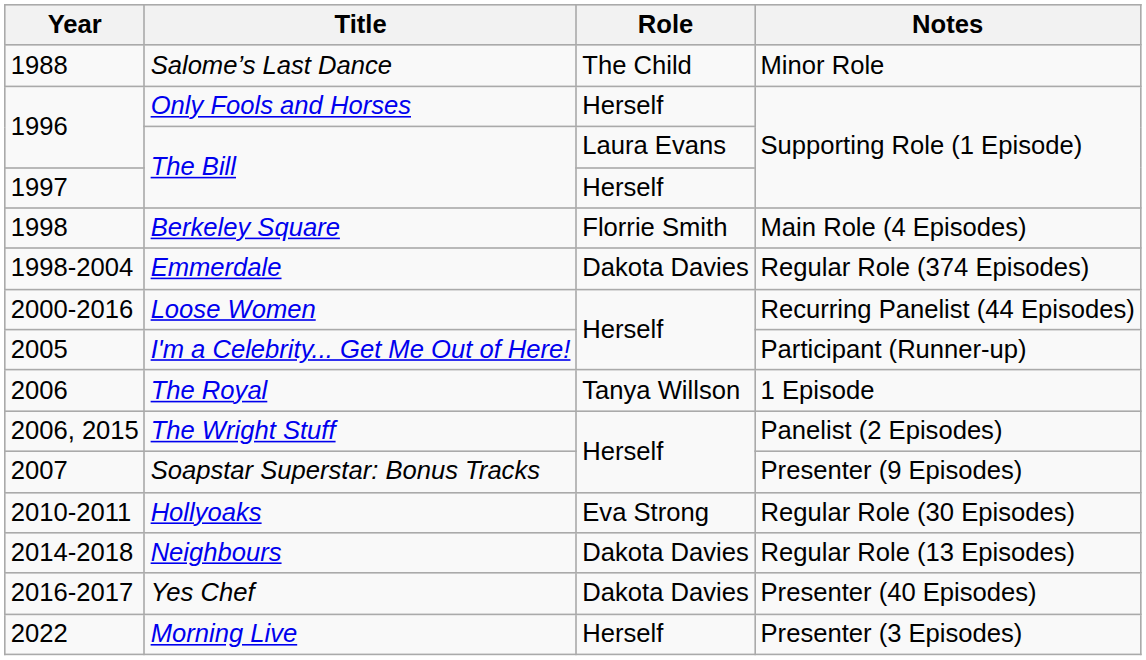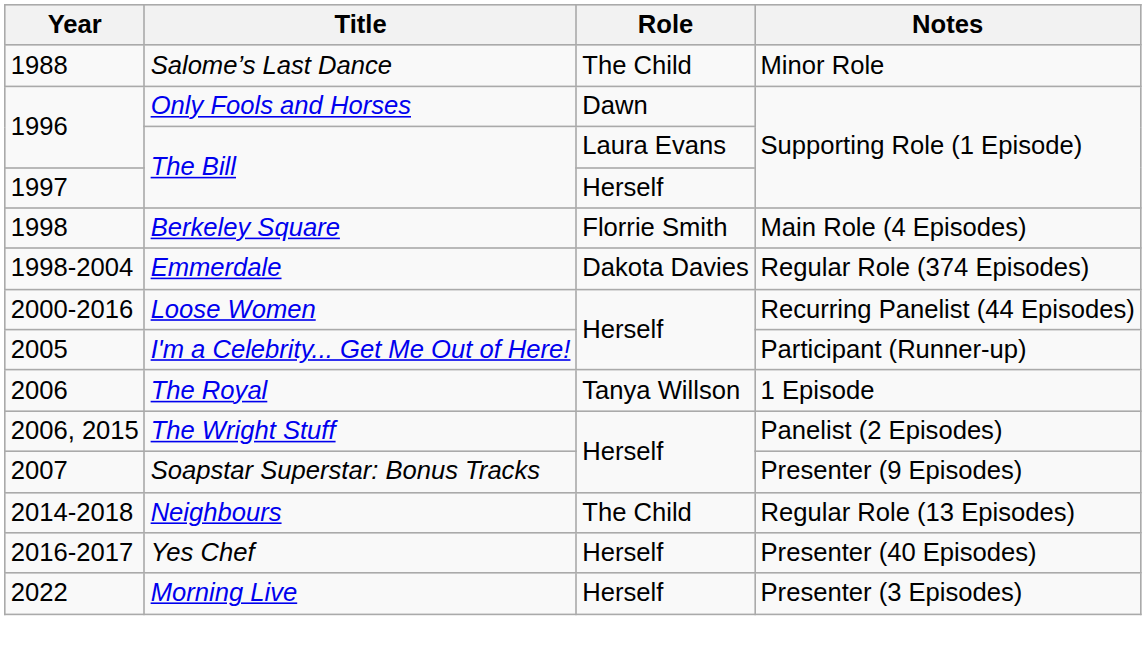 <table class="wikitable sortable">
 <tr>
 <th>Year</th>
 <th>Title</th>
 <th>Role</th>
 <th class="unsortable">Notes</th>
 </tr>
 <tr>
 <td>1988</td>
 <td><em>Salome’s Last Dance</em></td>
 <td>The Child</td>
 <td>Minor Role</td>
 </tr>
 <tr>
 <td rowspan=2>1996</td>
 <td><em><a href='#'>Only Fools and Horses</a></em></td>
-<td>Herself</td>
+<td>Dawn</td>
 <td rowspan=3>Supporting Role (1 Episode)</td>
 </tr>
 <tr>
 <td rowspan=2><em><a href='#'>The Bill</a></em></td>
 <td>Laura Evans</td>
 </tr>
 <tr>
 <td>1997</td>
 <td>Herself</td>
 </tr>
 <tr>
 <td>1998</td>
 <td><em><a href='#'>Berkeley Square</a></em></td>
 <td>Florrie Smith</td>
 <td>Main Role (4 Episodes)</td>
 </tr>
 <tr>
 <td>1998-2004</td>
 <td><em><a href='#'>Emmerdale</a></em></td>
 <td>Dakota Davies</td>
 <td>Regular Role (374 Episodes)</td>
 </tr>
 <tr>
 <td>2000-2016</td>
 <td><em><a href='#'>Loose Women</a></em></td>
 <td rowspan=2>Herself</td>
 <td>Recurring Panelist (44 Episodes)</td>
 </tr>
 <tr>
 <td>2005</td>
 <td><em><a href='#'>I'm a Celebrity... Get Me Out of Here!</a></em></td>
 <td>Participant (Runner-up)</td>
 </tr>
 <tr>
 <td>2006</td>
 <td><em><a href='#'>The Royal</a></em></td>
 <td>Tanya Willson</td>
 <td>1 Episode</td>
 </tr>
 <tr>
 <td>2006, 2015</td>
 <td><em><a href='#'>The Wright Stuff</a></em></td>
 <td rowspan=2>Herself</td>
 <td>Panelist (2 Episodes)</td>
 </tr>
 <tr>
 <td>2007</td>
 <td><em>Soapstar Superstar: Bonus Tracks</em></td>
 <td>Presenter (9 Episodes)</td>
 </tr>
 <tr>
-<td>2010-2011</td>
-<td><em><a href='#'>Hollyoaks</a></em></td>
-<td>Eva Strong</td>
-<td>Regular Role (30 Episodes)</td>
-</tr>
-<tr>
 <td>2014-2018</td>
 <td><em><a href='#'>Neighbours</a></em></td>
-<td>Dakota Davies</td>
+<td>The Child</td>
 <td>Regular Role (13 Episodes)</td>
 </tr>
 <tr>
 <td>2016-2017</td>
 <td><em>Yes Chef</em></td>
-<td>Dakota Davies</td>
+<td>Herself</td>
 <td>Presenter (40 Episodes)</td>
 </tr>
 <tr>
 <td>2022</td>
 <td><em><a href='#'>Morning Live</a></em></td>
 <td>Herself</td>
 <td>Presenter (3 Episodes)</td>
 </tr>
 </table>
